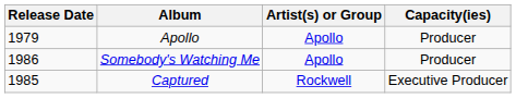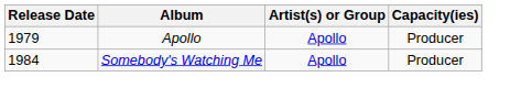 <table class="wikitable">
 <tr>
 <th style="text-align: center;">Release Date</th>
 <th style="text-align: center;">Album</th>
 <th style="text-align: center;">Artist(s) or Group</th>
 <th style="text-align: center;">Capacity(ies)</th>
 </tr>
 <tr>
 <td>1979</td>
 <td style="text-align: center;"><em>Apollo</em></td>
 <td style="text-align: center;"><a href='#'>Apollo</a></td>
 <td style="text-align: center;">Producer</td>
 </tr>
 <tr>
-<td>1986</td>
+<td>1984</td>
 <td style="text-align: center;"><em><a href='#'>Somebody's Watching Me</a></em></td>
 <td style="text-align: center;"><a href='#'>Apollo</a></td>
 <td style="text-align: center;">Producer</td>
 </tr>
-<tr>
-<td>1985</td>
-<td style="text-align: center;"><em><a href='#'>Captured</a></em></td>
-<td style="text-align: center;"><a href='#'>Rockwell</a></td>
-<td style="text-align: center;">Executive Producer</td>
-</tr>
 </table>
